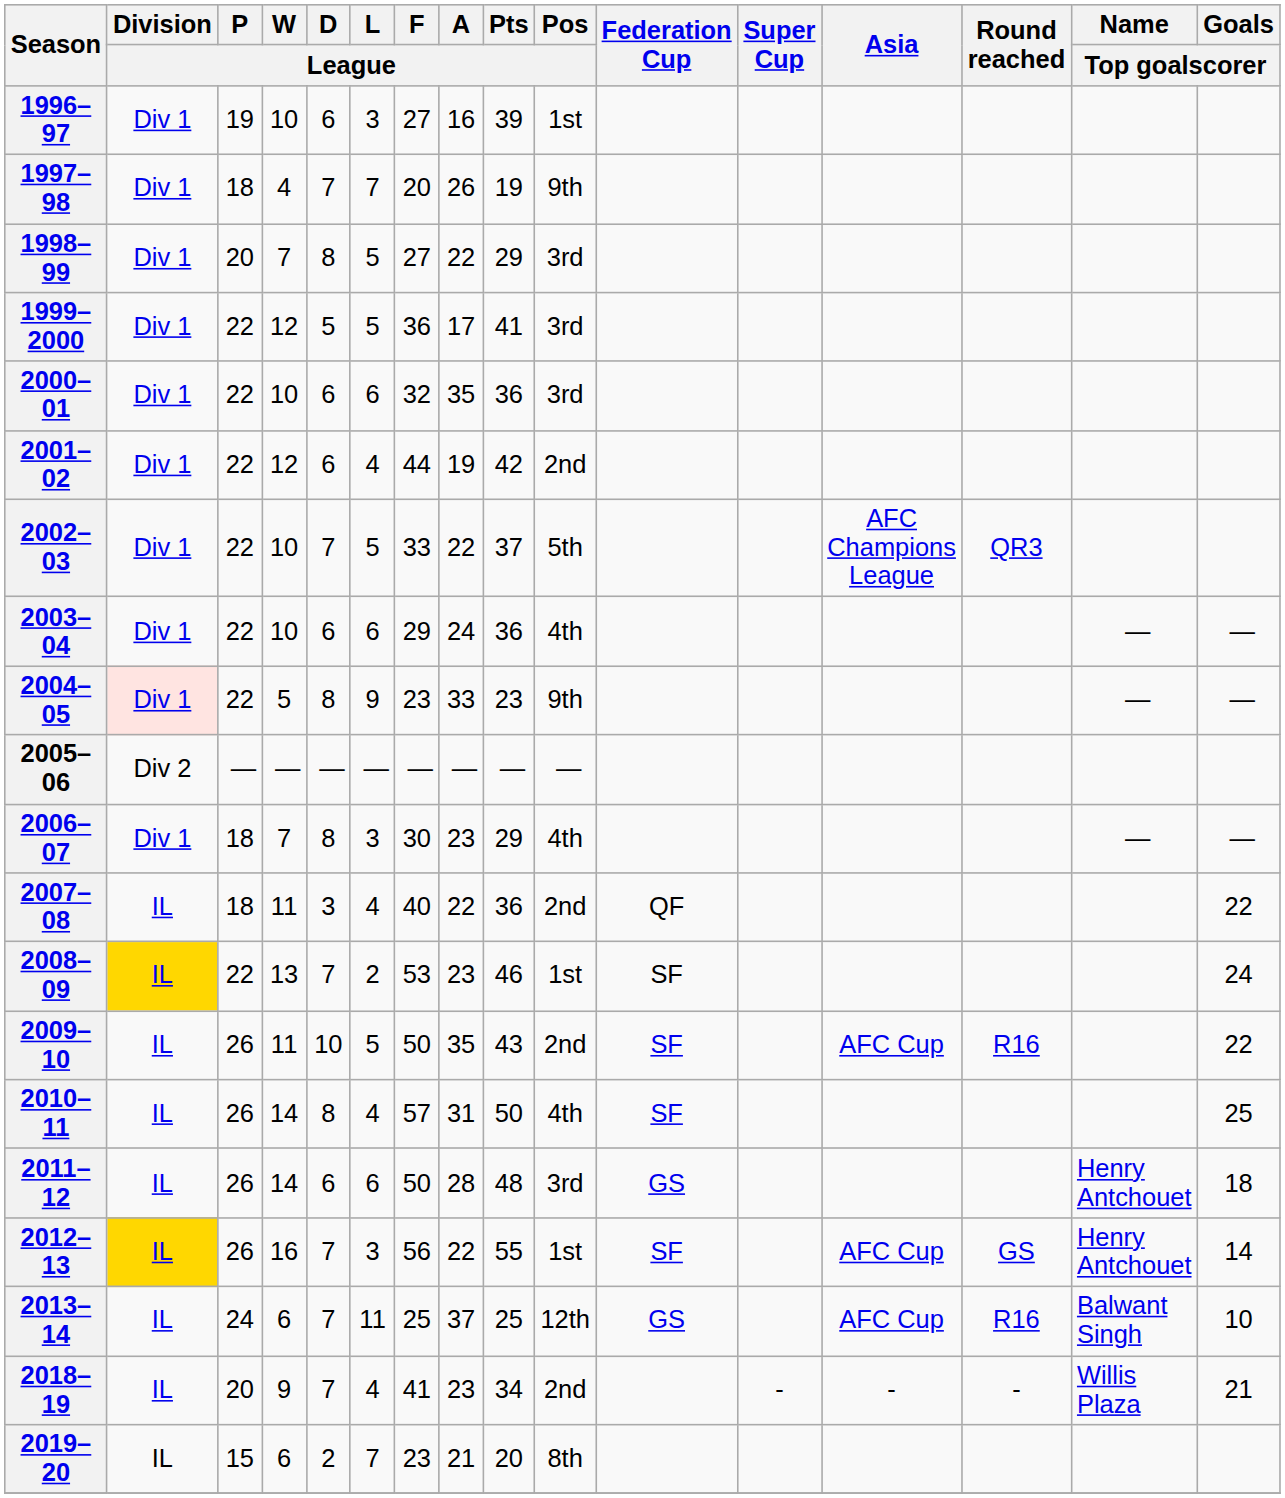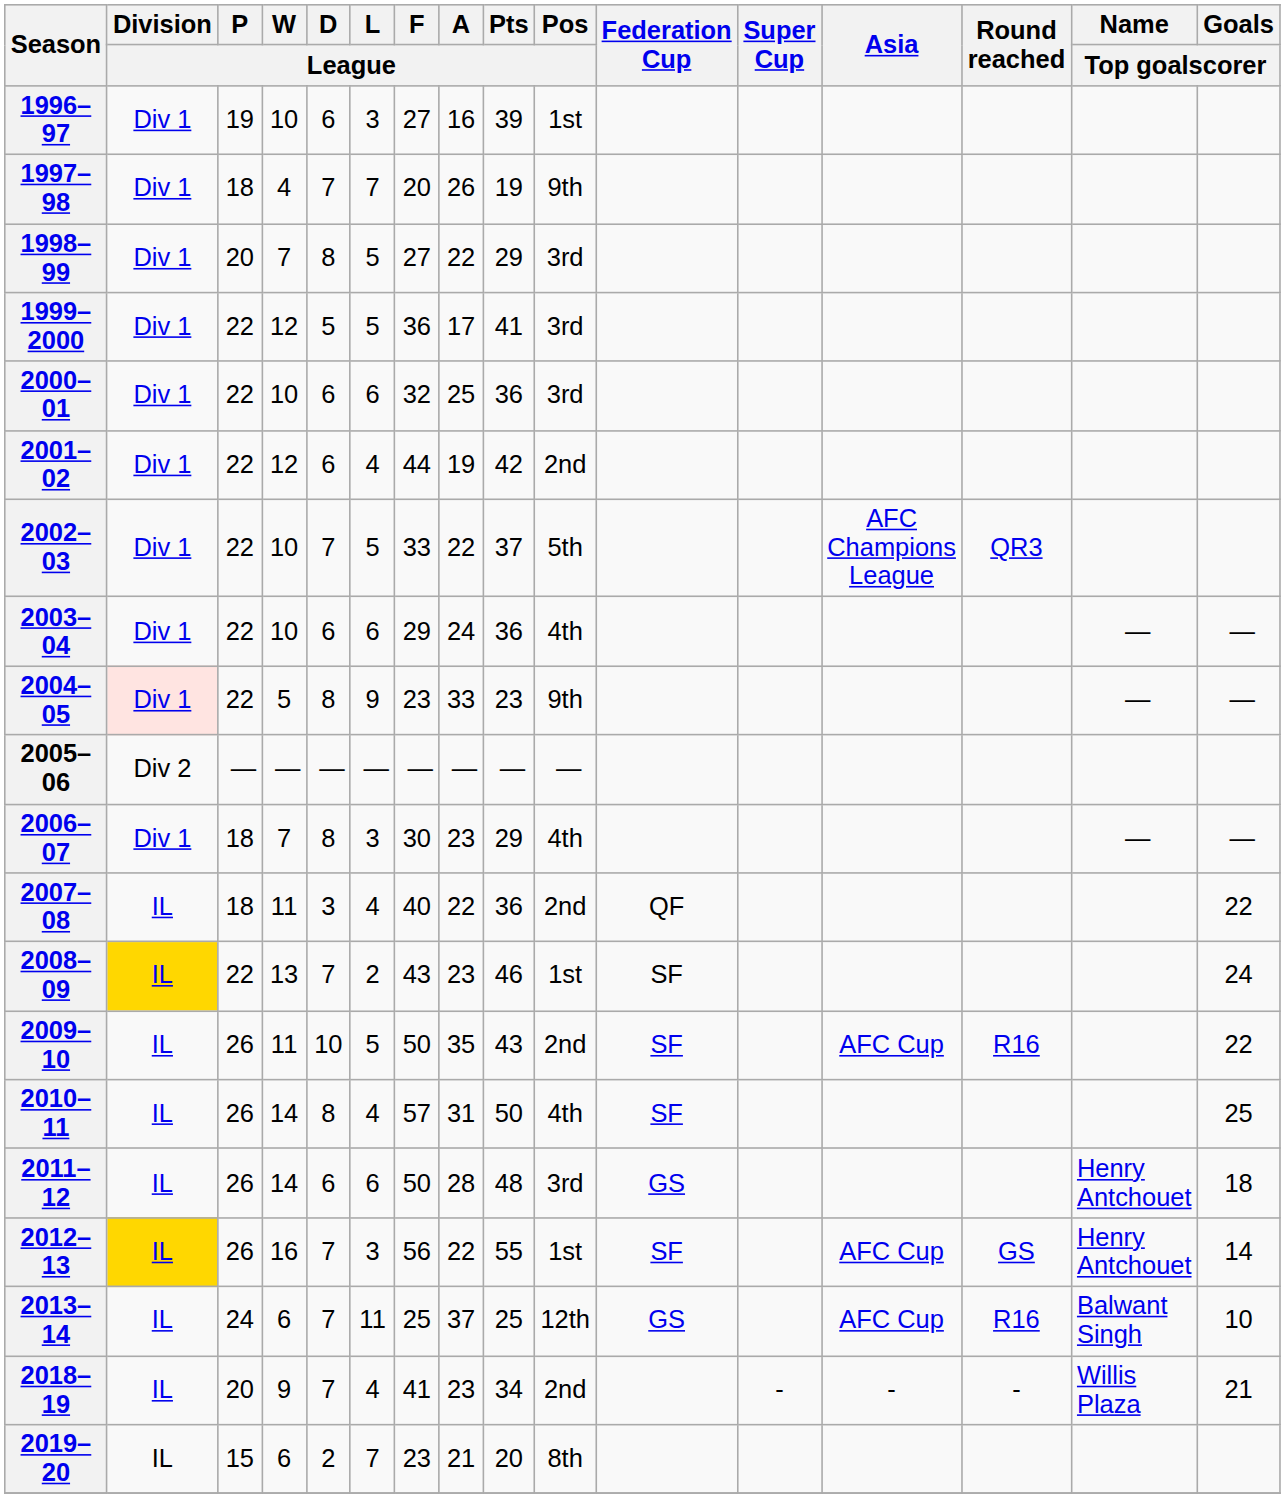 <table class="wikitable sortable" style="text-align: center">
 <tr>
 <th scope="col" rowspan="2" scope="col">Season</th>
 <th scope="col">Division</th>
 <th width="20" scope="col">P</th>
 <th width="20" scope="col">W</th>
 <th width="20" scope="col">D</th>
 <th width="20" scope="col">L</th>
 <th width="20" scope="col">F</th>
 <th width="20" scope="col">A</th>
 <th width="20" scope="col">Pts</th>
 <th scope="col">Pos</th>
 <th rowspan="2" width=6% scope="col" class="unsortable"><a href='#'>Federation Cup</a></th>
 <th rowspan="2" scope="col"><a href='#'>Super Cup</a></th>
 <th rowspan="2" scope="col"><a href='#'>Asia</a></th>
 <th rowspan="2" scope="col">Round reached</th>
 <th scope="col">Name</th>
 <th scope="col">Goals</th>
 </tr>
 <tr class="unsortable">
 <th colspan="9" scope="col">League</th>
 <th colspan="2" scope="col">Top goalscorer</th>
 </tr>
 <tr>
 <th scope="row"><a href='#'>1996–97</a></th>
 <td><a href='#'>Div 1</a></td>
 <td>19</td>
 <td>10</td>
 <td>6</td>
 <td>3</td>
 <td>27</td>
 <td>16</td>
 <td>39</td>
 <td>1st</td>
 <td></td>
 <td></td>
 <td></td>
 <td></td>
 <td></td>
 <td></td>
 </tr>
 <tr>
 <th scope="row"><a href='#'>1997–98</a></th>
 <td><a href='#'>Div 1</a></td>
 <td>18</td>
 <td>4</td>
 <td>7</td>
 <td>7</td>
 <td>20</td>
 <td>26</td>
 <td>19</td>
 <td>9th</td>
 <td></td>
 <td></td>
 <td></td>
 <td></td>
 <td></td>
 <td></td>
 </tr>
 <tr>
 <th scope="row"><a href='#'>1998–99</a></th>
 <td><a href='#'>Div 1</a></td>
 <td>20</td>
 <td>7</td>
 <td>8</td>
 <td>5</td>
 <td>27</td>
 <td>22</td>
 <td>29</td>
 <td>3rd</td>
 <td></td>
 <td></td>
 <td></td>
 <td></td>
 <td></td>
 <td></td>
 </tr>
 <tr>
 <th scope="row"><a href='#'>1999–2000</a></th>
 <td><a href='#'>Div 1</a></td>
 <td>22</td>
 <td>12</td>
 <td>5</td>
 <td>5</td>
 <td>36</td>
 <td>17</td>
 <td>41</td>
 <td>3rd</td>
 <td></td>
 <td></td>
 <td></td>
 <td></td>
 <td></td>
 <td></td>
 </tr>
 <tr>
 <th scope="row"><a href='#'>2000–01</a></th>
 <td><a href='#'>Div 1</a></td>
 <td>22</td>
 <td>10</td>
 <td>6</td>
 <td>6</td>
 <td>32</td>
-<td>35</td>
+<td>25</td>
 <td>36</td>
 <td>3rd</td>
 <td></td>
 <td></td>
 <td></td>
 <td></td>
 <td></td>
 <td></td>
 </tr>
 <tr>
 <th scope="row"><a href='#'>2001–02</a></th>
 <td><a href='#'>Div 1</a></td>
 <td>22</td>
 <td>12</td>
 <td>6</td>
 <td>4</td>
 <td>44</td>
 <td>19</td>
 <td>42</td>
 <td>2nd</td>
 <td></td>
 <td></td>
 <td></td>
 <td></td>
 <td></td>
 <td></td>
 </tr>
 <tr>
 <th scope="row"><a href='#'>2002–03</a></th>
 <td><a href='#'>Div 1</a></td>
 <td>22</td>
 <td>10</td>
 <td>7</td>
 <td>5</td>
 <td>33</td>
 <td>22</td>
 <td>37</td>
 <td>5th</td>
 <td></td>
 <td></td>
 <td><a href='#'>AFC<br> Champions<br> League</a></td>
 <td><a href='#'>QR3</a></td>
 <td></td>
 <td></td>
 </tr>
 <tr>
 <th scope="row"><a href='#'>2003–04</a></th>
 <td><a href='#'>Div 1</a></td>
 <td>22</td>
 <td>10</td>
 <td>6</td>
 <td>6</td>
 <td>29</td>
 <td>24</td>
 <td>36</td>
 <td>4th</td>
 <td></td>
 <td></td>
 <td></td>
 <td></td>
 <td> —</td>
 <td> —</td>
 </tr>
 <tr>
 <th scope="row"><a href='#'>2004–05</a></th>
 <td bgcolor="#ffe4e1"><a href='#'>Div 1</a></td>
 <td>22</td>
 <td>5</td>
 <td>8</td>
 <td>9</td>
 <td>23</td>
 <td>33</td>
 <td>23</td>
 <td>9th</td>
 <td></td>
 <td></td>
 <td></td>
 <td></td>
 <td> —</td>
 <td> —</td>
 </tr>
 <tr>
 <th scope="row">2005–06</th>
 <td>Div 2</td>
 <td> —</td>
 <td> —</td>
 <td> —</td>
 <td> —</td>
 <td> —</td>
 <td> —</td>
 <td> —</td>
 <td> —</td>
 <td></td>
 <td></td>
 <td></td>
 <td></td>
 <td></td>
 <td></td>
 </tr>
 <tr>
 <th scope="row"><a href='#'>2006–07</a></th>
 <td><a href='#'>Div 1</a></td>
 <td>18</td>
 <td>7</td>
 <td>8</td>
 <td>3</td>
 <td>30</td>
 <td>23</td>
 <td>29</td>
 <td>4th</td>
 <td></td>
 <td></td>
 <td></td>
 <td></td>
 <td> —</td>
 <td> —</td>
 </tr>
 <tr>
 <th scope="row"><a href='#'>2007–08</a></th>
 <td><a href='#'>IL</a></td>
 <td>18</td>
 <td>11</td>
 <td>3</td>
 <td>4</td>
 <td>40</td>
 <td>22</td>
 <td>36</td>
 <td>2nd</td>
 <td align=centre>QF</td>
 <td></td>
 <td></td>
 <td></td>
 <td align=left> </td>
 <td>22</td>
 </tr>
 <tr>
 <th scope="row"><a href='#'>2008–09</a></th>
 <td bgcolor=gold><a href='#'>IL</a></td>
 <td>22</td>
 <td>13</td>
 <td>7</td>
 <td>2</td>
-<td>53</td>
+<td>43</td>
 <td>23</td>
 <td>46</td>
 <td>1st</td>
 <td>SF</td>
 <td></td>
 <td></td>
 <td></td>
 <td align=left> </td>
 <td>24</td>
 </tr>
 <tr>
 <th scope="row"><a href='#'>2009–10</a></th>
 <td><a href='#'>IL</a></td>
 <td>26</td>
 <td>11</td>
 <td>10</td>
 <td>5</td>
 <td>50</td>
 <td>35</td>
 <td>43</td>
 <td>2nd</td>
 <td align=centre><a href='#'>SF</a></td>
 <td></td>
 <td><a href='#'>AFC Cup</a></td>
 <td><a href='#'>R16</a></td>
 <td align=left> </td>
 <td>22</td>
 </tr>
 <tr>
 <th scope="row"><a href='#'>2010–11</a></th>
 <td><a href='#'>IL</a></td>
 <td>26</td>
 <td>14</td>
 <td>8</td>
 <td>4</td>
 <td>57</td>
 <td>31</td>
 <td>50</td>
 <td>4th</td>
 <td align=centre><a href='#'>SF</a></td>
 <td></td>
 <td></td>
 <td></td>
 <td align=left> </td>
 <td>25</td>
 </tr>
 <tr>
 <th scope="row"><a href='#'>2011–12</a></th>
 <td><a href='#'>IL</a></td>
 <td>26</td>
 <td>14</td>
 <td>6</td>
 <td>6</td>
 <td>50</td>
 <td>28</td>
 <td>48</td>
 <td>3rd</td>
 <td align=centre><a href='#'>GS</a></td>
 <td></td>
 <td></td>
 <td></td>
 <td align=left> <a href='#'>Henry Antchouet</a></td>
 <td>18</td>
 </tr>
 <tr>
 <th scope="row"><a href='#'>2012–13</a></th>
 <td bgcolor=gold><a href='#'>IL</a></td>
 <td>26</td>
 <td>16</td>
 <td>7</td>
 <td>3</td>
 <td>56</td>
 <td>22</td>
 <td>55</td>
 <td>1st</td>
 <td align=centre><a href='#'>SF</a></td>
 <td></td>
 <td><a href='#'>AFC Cup</a></td>
 <td><a href='#'>GS</a></td>
 <td align=left> <a href='#'>Henry Antchouet</a></td>
 <td>14</td>
 </tr>
 <tr>
 <th scope="row"><a href='#'>2013–14</a></th>
 <td><a href='#'>IL</a></td>
 <td>24</td>
 <td>6</td>
 <td>7</td>
 <td>11</td>
 <td>25</td>
 <td>37</td>
 <td>25</td>
 <td>12th</td>
 <td align=centre><a href='#'>GS</a></td>
 <td></td>
 <td><a href='#'>AFC Cup</a></td>
 <td><a href='#'>R16</a></td>
 <td align=left> <a href='#'>Balwant Singh</a></td>
 <td>10</td>
 </tr>
 <tr>
 <th scope="row"><a href='#'>2018–19</a></th>
 <td><a href='#'>IL</a></td>
 <td>20</td>
 <td>9</td>
 <td>7</td>
 <td>4</td>
 <td>41</td>
 <td>23</td>
 <td>34</td>
 <td>2nd</td>
 <td align=centre></td>
 <td>-</td>
 <td>-</td>
 <td>-</td>
 <td align=left> <a href='#'>Willis Plaza</a></td>
 <td>21</td>
 </tr>
 <tr>
 <th><a href='#'>2019–20</a></th>
 <td>IL</td>
 <td>15</td>
 <td>6</td>
 <td>2</td>
 <td>7</td>
 <td>23</td>
 <td>21</td>
 <td>20</td>
 <td>8th</td>
 <td></td>
 <td></td>
 <td></td>
 <td></td>
 <td></td>
 <td></td>
 </tr>
 <tr>
 </tr>
 </table>
